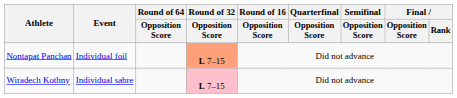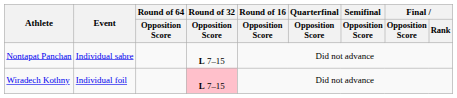 <table class="wikitable" style="font-size:90%">
 <tr>
 <th rowspan="2">Athlete</th>
 <th rowspan="2">Event</th>
 <th>Round of 64</th>
 <th>Round of 32</th>
 <th>Round of 16</th>
 <th>Quarterfinal</th>
 <th>Semifinal</th>
 <th colspan=2>Final / </th>
 </tr>
 <tr style="font-size:95%">
 <th>Opposition <br> Score</th>
 <th>Opposition <br> Score</th>
 <th>Opposition <br> Score</th>
 <th>Opposition <br> Score</th>
 <th>Opposition <br> Score</th>
 <th>Opposition <br> Score</th>
 <th>Rank</th>
 </tr>
 <tr align=center>
 <td align=left><a href='#'>Nontapat Panchan</a></td>
-<td align=left><a href='#'>Individual foil</a></td>
+<td align=left><a href='#'>Individual sabre</a></td>
 <td></td>
-<td style="background: lightsalmon;"><br><strong>L</strong> 7–15</td>
+<td><br><strong>L</strong> 7–15</td>
 <td colspan=5>Did not advance</td>
 </tr>
 <tr align=center>
 <td align=left><a href='#'>Wiradech Kothny</a></td>
-<td align=left><a href='#'>Individual sabre</a></td>
+<td align=left><a href='#'>Individual foil</a></td>
 <td></td>
 <td style="background: pink;"><br><strong>L</strong> 7–15</td>
 <td colspan=5>Did not advance</td>
 </tr>
 </table>
